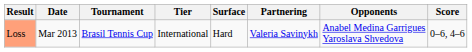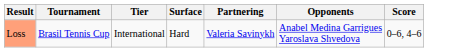 <table class="sortable wikitable">
 <tr>
 <th>Result</th>
-<th>Date</th>
 <th>Tournament</th>
 <th>Tier</th>
 <th>Surface</th>
 <th>Partnering</th>
 <th>Opponents</th>
 <th class="unsortable">Score</th>
 </tr>
 <tr>
 <td bgcolor=FFA07A>Loss</td>
-<td>Mar 2013</td>
 <td><a href='#'>Brasil Tennis Cup</a></td>
 <td>International</td>
 <td>Hard</td>
 <td> <a href='#'>Valeria Savinykh</a></td>
 <td> <a href='#'>Anabel Medina Garrigues</a> <br>  <a href='#'>Yaroslava Shvedova</a></td>
 <td>0–6, 4–6</td>
 </tr>
 </table>
